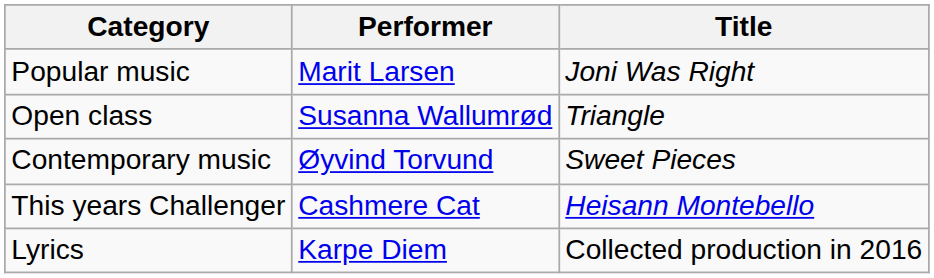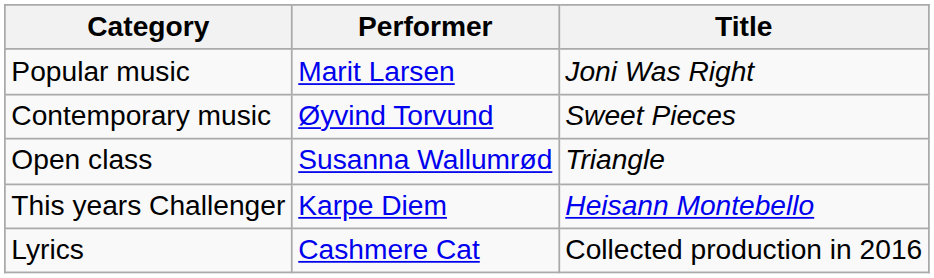 <table class="wikitable">
 <tr>
 <th>Category</th>
 <th>Performer</th>
 <th>Title</th>
 </tr>
 <tr -->
 <td>Popular music</td>
 <td><a href='#'>Marit Larsen</a></td>
 <td><em>Joni Was Right</em></td>
 </tr>
 <tr -->
+<td>Contemporary music</td>
+<td><a href='#'>Øyvind Torvund</a></td>
+<td><em>Sweet Pieces</em></td>
+</tr>
+<tr -->
 <td>Open class</td>
 <td><a href='#'>Susanna Wallumrød</a></td>
 <td><em>Triangle</em></td>
 </tr>
 <tr -->
-<td>Contemporary music</td>
-<td><a href='#'>Øyvind Torvund</a></td>
-<td><em>Sweet Pieces</em></td>
-</tr>
-<tr -->
 <td>This years Challenger</td>
-<td><a href='#'>Cashmere Cat</a></td>
+<td><a href='#'>Karpe Diem</a></td>
 <td><em><a href='#'>Heisann Montebello</a></em></td>
 </tr>
 <tr -->
 <td>Lyrics</td>
-<td><a href='#'>Karpe Diem</a></td>
+<td><a href='#'>Cashmere Cat</a></td>
 <td>Collected production in 2016</td>
 </tr>
 </table>
